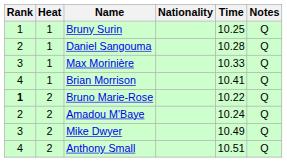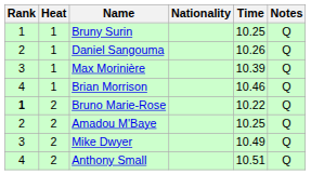 <table class="wikitable sortable" style="text-align:center">
 <tr>
 <th>Rank</th>
 <th>Heat</th>
 <th>Name</th>
 <th>Nationality</th>
 <th>Time</th>
 <th>Notes</th>
 </tr>
 <tr bgcolor=ccffcc>
 <td>1</td>
 <td>1</td>
 <td align=left><a href='#'>Bruny Surin</a></td>
 <td align=left></td>
 <td>10.25</td>
 <td>Q</td>
 </tr>
 <tr bgcolor=ccffcc>
 <td>2</td>
 <td>1</td>
 <td align=left><a href='#'>Daniel Sangouma</a></td>
 <td align=left></td>
-<td>10.28</td>
+<td>10.26</td>
 <td>Q</td>
 </tr>
 <tr bgcolor=ccffcc>
 <td>3</td>
 <td>1</td>
 <td align=left><a href='#'>Max Morinière</a></td>
 <td align=left></td>
-<td>10.33</td>
+<td>10.39</td>
 <td>Q</td>
 </tr>
 <tr bgcolor=ccffcc>
 <td>4</td>
 <td>1</td>
 <td align=left><a href='#'>Brian Morrison</a></td>
 <td align=left></td>
-<td>10.41</td>
+<td>10.46</td>
 <td>Q</td>
 </tr>
 <tr bgcolor=ccffcc>
 <td><strong>1</strong></td>
 <td>2</td>
 <td align=left><a href='#'>Bruno Marie-Rose</a></td>
 <td align=left></td>
 <td>10.22</td>
 <td>Q</td>
 </tr>
 <tr bgcolor=ccffcc>
 <td>2</td>
 <td>2</td>
 <td align=left><a href='#'>Amadou M'Baye</a></td>
 <td align=left></td>
-<td>10.24</td>
+<td>10.25</td>
 <td>Q</td>
 </tr>
 <tr bgcolor=ccffcc>
 <td>3</td>
 <td>2</td>
 <td align=left><a href='#'>Mike Dwyer</a></td>
 <td align=left></td>
 <td>10.49</td>
 <td>Q</td>
 </tr>
 <tr bgcolor=ccffcc>
 <td>4</td>
 <td>2</td>
 <td align=left><a href='#'>Anthony Small</a></td>
 <td align=left></td>
 <td>10.51</td>
 <td>Q</td>
 </tr>
 </table>
